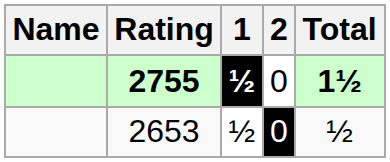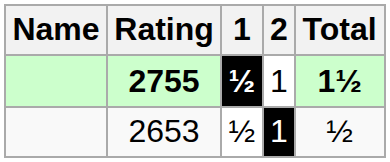 <table class="wikitable">
 <tr>
 <th>Name</th>
 <th>Rating</th>
 <th>1</th>
 <th>2</th>
 <th>Total</th>
 </tr>
 <tr align=center style="background:#ccffcc;">
 <td align=left></td>
 <td><strong>2755</strong></td>
 <td style="background:black; color:white"><strong>½</strong></td>
-<td style="background:white; color:black">0</td>
+<td style="background:white; color:black">1</td>
 <td><strong>1½</strong></td>
 </tr>
 <tr align=center>
 <td align=left></td>
 <td>2653</td>
 <td style="background:white; color:black">½</td>
-<td style="background:black; color:white">0</td>
+<td style="background:black; color:white">1</td>
 <td>½</td>
 </tr>
 </table>
